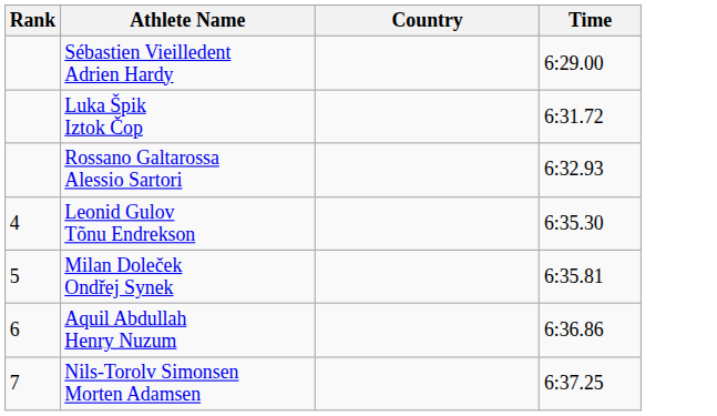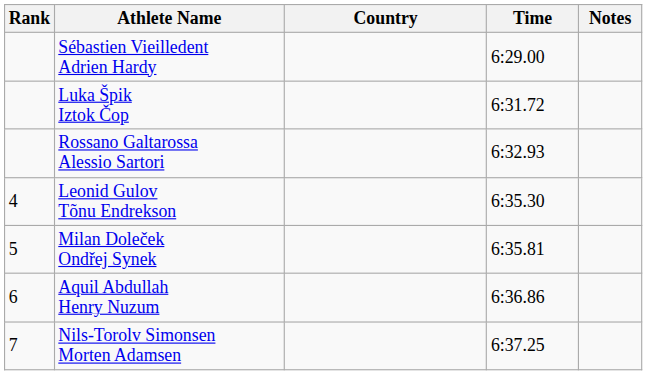 <table class="wikitable">
 <tr>
 <th width=25>Rank</th>
 <th width=200>Athlete Name</th>
 <th width=175>Country</th>
 <th width=75>Time</th>
+<th width=50>Notes</th>
 </tr>
 <tr>
 <td></td>
 <td><a href='#'>Sébastien Vieilledent</a> <br> <a href='#'>Adrien Hardy</a></td>
 <td></td>
 <td>6:29.00</td>
+<td></td>
 </tr>
 <tr>
 <td></td>
 <td><a href='#'>Luka Špik</a> <br> <a href='#'>Iztok Čop</a></td>
 <td></td>
 <td>6:31.72</td>
+<td></td>
 </tr>
 <tr>
 <td></td>
 <td><a href='#'>Rossano Galtarossa</a> <br> <a href='#'>Alessio Sartori</a></td>
 <td></td>
 <td>6:32.93</td>
+<td></td>
 </tr>
 <tr>
 <td>4</td>
 <td><a href='#'>Leonid Gulov</a> <br> <a href='#'>Tõnu Endrekson</a></td>
 <td></td>
 <td>6:35.30</td>
+<td></td>
 </tr>
 <tr>
 <td>5</td>
 <td><a href='#'>Milan Doleček</a> <br> <a href='#'>Ondřej Synek</a></td>
 <td></td>
 <td>6:35.81</td>
+<td></td>
 </tr>
 <tr>
 <td>6</td>
 <td><a href='#'>Aquil Abdullah</a> <br> <a href='#'>Henry Nuzum</a></td>
 <td></td>
 <td>6:36.86</td>
+<td></td>
 </tr>
 <tr>
 <td>7</td>
 <td><a href='#'>Nils-Torolv Simonsen</a> <br> <a href='#'>Morten Adamsen</a></td>
 <td></td>
 <td>6:37.25</td>
+<td></td>
 </tr>
 </table>
